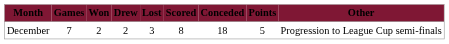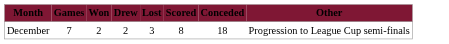 <table cellspacing="0" cellpadding="3" style="border:1px solid #AAAAAA;font-size:90%">
 <tr bgcolor="#7F1734">
 <th style="border-bottom:1px solid #AAAAAA" align="center"><span>Month</span></th>
 <th style="border-bottom:1px solid #AAAAAA" align="center"><span>Games</span></th>
 <th style="border-bottom:1px solid #AAAAAA" align="center"><span>Won</span></th>
 <th style="border-bottom:1px solid #AAAAAA" align="center"><span>Drew</span></th>
 <th style="border-bottom:1px solid #AAAAAA" align="center"><span>Lost</span></th>
 <th style="border-bottom:1px solid #AAAAAA" align="center"><span>Scored</span></th>
 <th style="border-bottom:1px solid #AAAAAA" align="center"><span>Conceded</span></th>
-<th style="border-bottom:1px solid #AAAAAA" align="center"><span>Points</span></th>
 <th style="border-bottom:1px solid #AAAAAA" align="center"><span>Other</span></th>
 </tr>
 <tr>
 <td align="center">December</td>
 <td align="center">7</td>
 <td align="center">2</td>
 <td align="center">2</td>
 <td align="center">3</td>
 <td align="center">8</td>
 <td align="center">18</td>
-<td align="center">5</td>
 <td align="center">Progression to League Cup semi-finals</td>
 </tr>
 </table>
